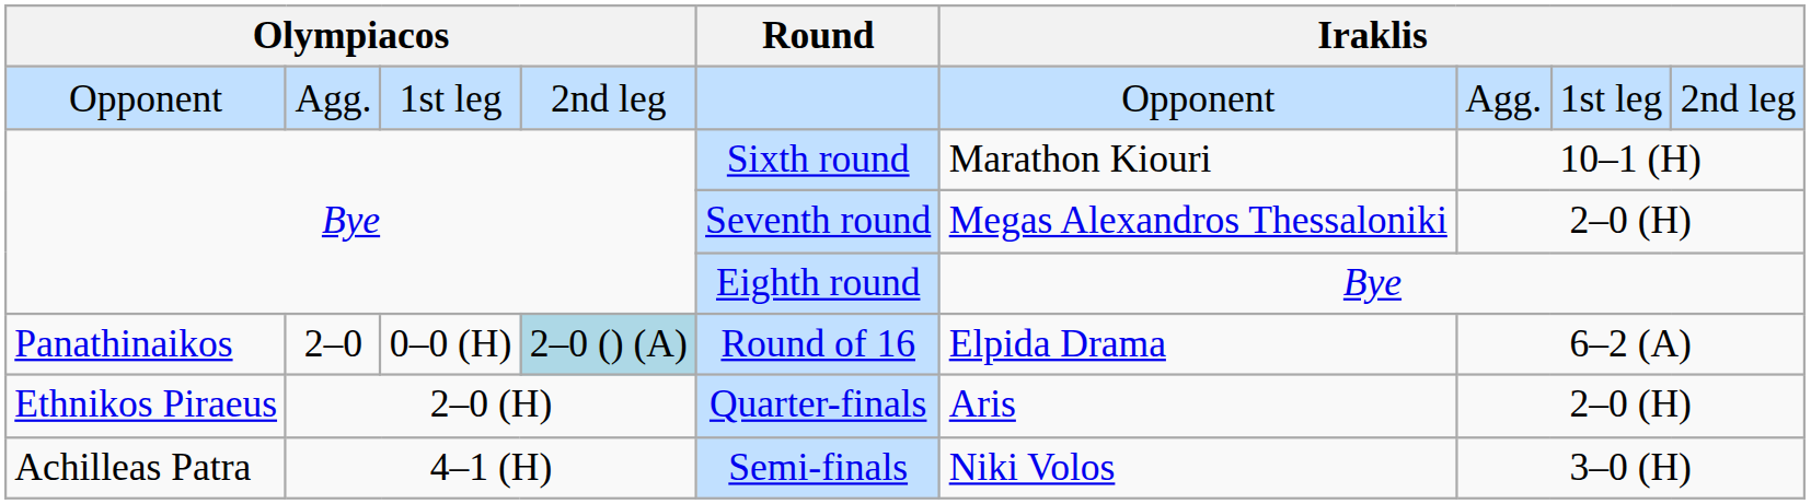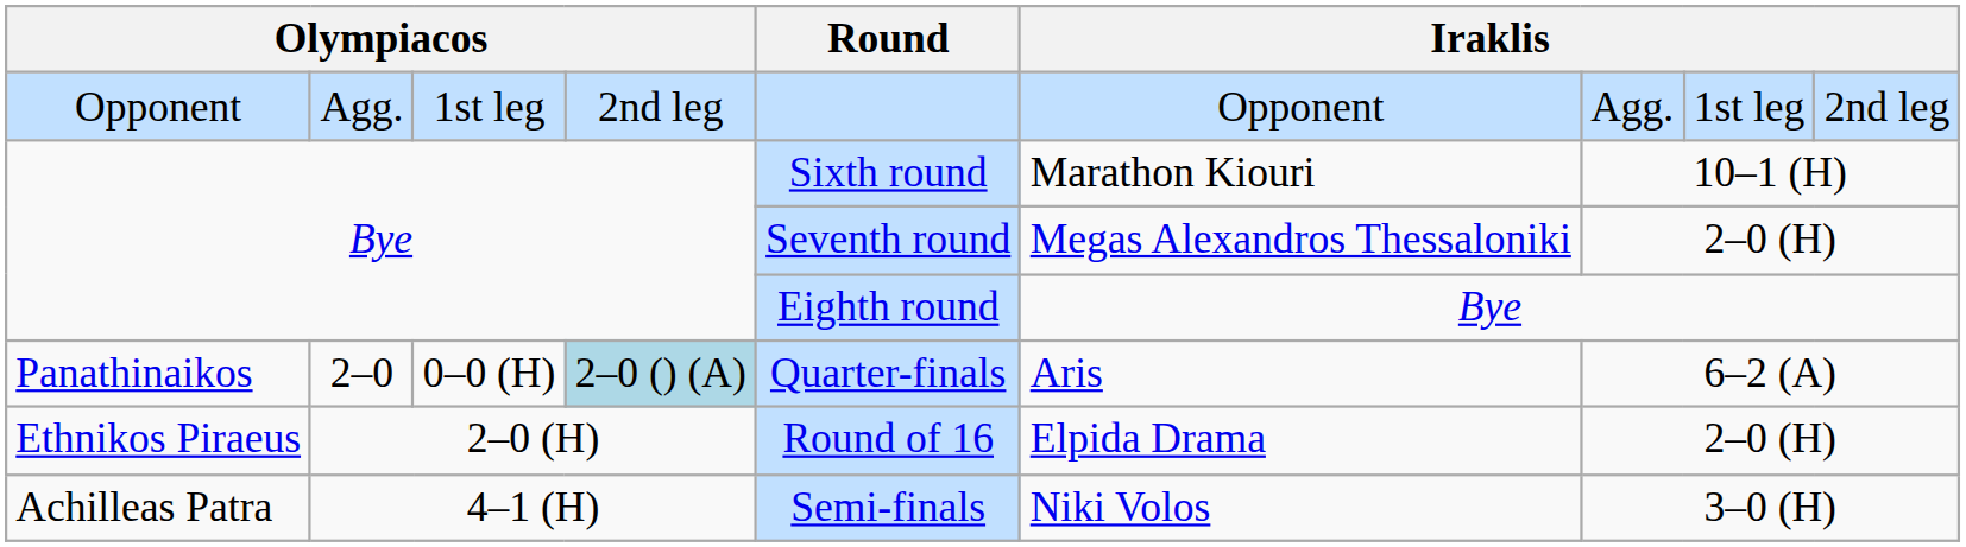 <table class="wikitable" style="text-align:center">
 <tr>
 <th colspan="4">Olympiacos</th>
 <th>Round</th>
 <th colspan="4">Iraklis</th>
 </tr>
 <tr style="background:#C1E0FF">
 <td>Opponent</td>
 <td>Agg.</td>
 <td>1st leg</td>
 <td>2nd leg</td>
 <td></td>
 <td>Opponent</td>
 <td>Agg.</td>
 <td>1st leg</td>
 <td>2nd leg</td>
 </tr>
 <tr>
 <td colspan=4 rowspan=3><em><a href='#'>Bye</a></em></td>
 <td style="background:#C1E0FF"><a href='#'>Sixth round</a></td>
 <td style="text-align:left">Marathon Kiouri</td>
 <td colspan=3>10–1 (H)</td>
 </tr>
 <tr>
 <td style="background:#C1E0FF"><a href='#'>Seventh round</a></td>
 <td style="text-align:left"><a href='#'>Megas Alexandros Thessaloniki</a></td>
 <td colspan=3>2–0 (H)</td>
 </tr>
 <tr>
 <td style="background:#C1E0FF"><a href='#'>Eighth round</a></td>
 <td colspan=4><em><a href='#'>Bye</a></em></td>
 </tr>
 <tr>
 <td style="text-align:left"><a href='#'>Panathinaikos</a></td>
 <td>2–0</td>
 <td>0–0 (H)</td>
 <td style="background: lightblue;">2–0 () (A)</td>
-<td style="background:#C1E0FF"><a href='#'>Round of 16</a></td>
-<td style="text-align:left"><a href='#'>Elpida Drama</a></td>
+<td style="background:#C1E0FF"><a href='#'>Quarter-finals</a></td>
+<td style="text-align:left"><a href='#'>Aris</a></td>
 <td colspan=3>6–2 (A)</td>
 </tr>
 <tr>
 <td style="text-align:left"><a href='#'>Ethnikos Piraeus</a></td>
 <td colspan=3>2–0 (H)</td>
-<td style="background:#C1E0FF"><a href='#'>Quarter-finals</a></td>
-<td style="text-align:left"><a href='#'>Aris</a></td>
+<td style="background:#C1E0FF"><a href='#'>Round of 16</a></td>
+<td style="text-align:left"><a href='#'>Elpida Drama</a></td>
 <td colspan=3>2–0 (H)</td>
 </tr>
 <tr>
 <td style="text-align:left">Achilleas Patra</td>
 <td colspan=3>4–1 (H)</td>
 <td style="background:#C1E0FF"><a href='#'>Semi-finals</a></td>
 <td style="text-align:left"><a href='#'>Niki Volos</a></td>
 <td colspan=3>3–0 (H)</td>
 </tr>
 </table>
